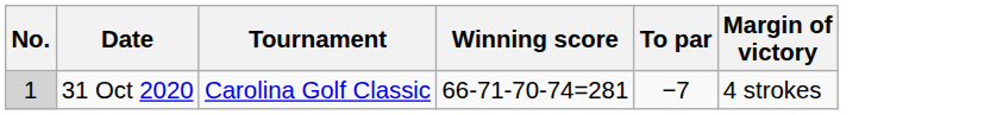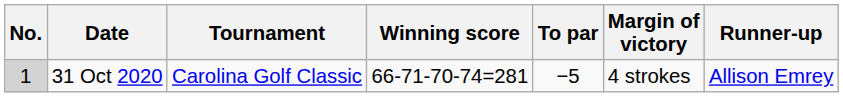 <table class="wikitable " style="font-size:95%;">
 <tr>
 <th>No.</th>
 <th>Date</th>
 <th>Tournament</th>
 <th>Winning score</th>
 <th>To par</th>
 <th>Margin of<br>victory</th>
+<th>Runner-up</th>
 </tr>
 <tr>
 <td align=center style="background: lightgrey;">1</td>
 <td align=right>31 Oct <a href='#'>2020</a></td>
 <td><a href='#'>Carolina Golf Classic</a></td>
 <td align=right>66-71-70-74=281</td>
-<td align=center>−7</td>
+<td align=center>−5</td>
 <td>4 strokes</td>
+<td> <a href='#'>Allison Emrey</a></td>
 </tr>
 </table>
